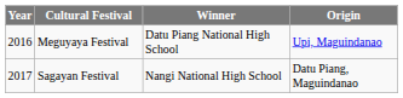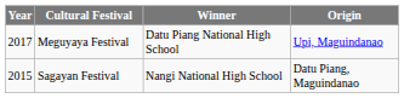 <table class="wikitable sortable" style="font-size: 95%;">
 <tr>
 <th width="30" style="background-color:#787878;color:#FFFFFF;">Year</th>
 <th width="130" style="background-color:#787878;color:#FFFFFF;">Cultural Festival</th>
 <th width="180" style="background-color:#787878;color:#FFFFFF;">Winner</th>
 <th width="130" style="background-color:#787878;color:#FFFFFF;">Origin</th>
 </tr>
 <tr 2024 || Dinagyang Festival || Tribu Pan-ay || [Iloilo City]>
 </tr>
 <tr>
 </tr>
 <tr>
 </tr>
 <tr>
 </tr>
 <tr>
 </tr>
 <tr>
 </tr>
 <tr>
-<td>2016</td>
+<td>2017</td>
 <td>Meguyaya Festival</td>
 <td>Datu Piang National High School</td>
 <td><a href='#'>Upi, Maguindanao</a></td>
 </tr>
 <tr>
-<td>2017</td>
+<td>2015</td>
 <td>Sagayan Festival</td>
 <td>Nangi National High School</td>
 <td>Datu Piang, Maguindanao</td>
 </tr>
 </table>
